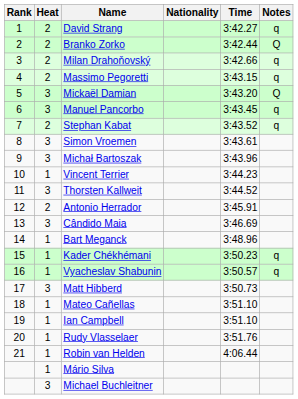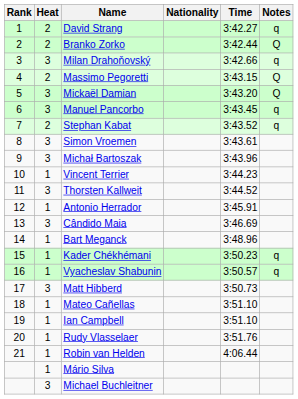 <table class="wikitable sortable" style="text-align:center">
 <tr>
 <th>Rank</th>
 <th>Heat</th>
 <th>Name</th>
 <th>Nationality</th>
 <th>Time</th>
 <th>Notes</th>
 </tr>
 <tr bgcolor=ccffcc>
 <td>1</td>
 <td>2</td>
 <td align="left"><a href='#'>David Strang</a></td>
 <td align=left></td>
 <td>3:42.27</td>
 <td>q</td>
 </tr>
 <tr bgcolor=ccffcc>
 <td>2</td>
 <td>2</td>
 <td align="left"><a href='#'>Branko Zorko</a></td>
 <td align=left></td>
 <td>3:42.44</td>
 <td>Q</td>
 </tr>
 <tr bgcolor=ddffdd>
 <td>3</td>
-<td>2</td>
+<td>3</td>
 <td align="left"><a href='#'>Milan Drahoňovský</a></td>
 <td align=left></td>
 <td>3:42.66</td>
 <td>q</td>
 </tr>
 <tr bgcolor=ddffdd>
 <td>4</td>
 <td>2</td>
 <td align="left"><a href='#'>Massimo Pegoretti</a></td>
 <td align=left></td>
 <td>3:43.15</td>
-<td>q</td>
+<td>Q</td>
 </tr>
 <tr bgcolor=ccffcc>
 <td>5</td>
 <td>3</td>
 <td align="left"><a href='#'>Mickaël Damian</a></td>
 <td align=left></td>
 <td>3:43.20</td>
 <td>Q</td>
 </tr>
 <tr bgcolor=ccffcc>
 <td>6</td>
 <td>3</td>
 <td align="left"><a href='#'>Manuel Pancorbo</a></td>
 <td align=left></td>
 <td>3:43.45</td>
 <td>q</td>
 </tr>
 <tr bgcolor=ddffdd>
 <td>7</td>
 <td>2</td>
 <td align="left"><a href='#'>Stephan Kabat</a></td>
 <td align=left></td>
 <td>3:43.52</td>
 <td>q</td>
 </tr>
 <tr>
 <td>8</td>
 <td>3</td>
 <td align="left"><a href='#'>Simon Vroemen</a></td>
 <td align=left></td>
 <td>3:43.61</td>
 <td></td>
 </tr>
 <tr>
 <td>9</td>
 <td>3</td>
 <td align="left"><a href='#'>Michał Bartoszak</a></td>
 <td align=left></td>
 <td>3:43.96</td>
 <td></td>
 </tr>
 <tr>
 <td>10</td>
 <td>1</td>
 <td align="left"><a href='#'>Vincent Terrier</a></td>
 <td align=left></td>
 <td>3:44.23</td>
 <td></td>
 </tr>
 <tr>
 <td>11</td>
 <td>3</td>
 <td align="left"><a href='#'>Thorsten Kallweit</a></td>
 <td align=left></td>
 <td>3:44.52</td>
 <td></td>
 </tr>
 <tr>
 <td>12</td>
-<td>2</td>
+<td>1</td>
 <td align="left"><a href='#'>Antonio Herrador</a></td>
 <td align=left></td>
 <td>3:45.91</td>
 <td></td>
 </tr>
 <tr>
 <td>13</td>
 <td>3</td>
 <td align="left"><a href='#'>Cândido Maia</a></td>
 <td align=left></td>
 <td>3:46.69</td>
 <td></td>
 </tr>
 <tr>
 <td>14</td>
 <td>1</td>
 <td align="left"><a href='#'>Bart Meganck</a></td>
 <td align=left></td>
 <td>3:48.96</td>
 <td></td>
 </tr>
 <tr bgcolor=ccffcc>
 <td>15</td>
 <td>1</td>
 <td align="left"><a href='#'>Kader Chékhémani</a></td>
 <td align=left></td>
 <td>3:50.23</td>
 <td>q</td>
 </tr>
 <tr bgcolor=ccffcc>
 <td>16</td>
 <td>1</td>
 <td align="left"><a href='#'>Vyacheslav Shabunin</a></td>
 <td align=left></td>
 <td>3:50.57</td>
 <td>q</td>
 </tr>
 <tr>
 <td>17</td>
 <td>3</td>
 <td align="left"><a href='#'>Matt Hibberd</a></td>
 <td align=left></td>
 <td>3:50.73</td>
 <td></td>
 </tr>
 <tr>
 <td>18</td>
 <td>1</td>
 <td align="left"><a href='#'>Mateo Cañellas</a></td>
 <td align=left></td>
 <td>3:51.10</td>
 <td></td>
 </tr>
 <tr>
 <td>19</td>
 <td>1</td>
 <td align="left"><a href='#'>Ian Campbell</a></td>
 <td align=left></td>
 <td>3:51.10</td>
 <td></td>
 </tr>
 <tr>
 <td>20</td>
 <td>1</td>
 <td align="left"><a href='#'>Rudy Vlasselaer</a></td>
 <td align=left></td>
 <td>3:51.76</td>
 <td></td>
 </tr>
 <tr>
 <td>21</td>
 <td>1</td>
 <td align="left"><a href='#'>Robin van Helden</a></td>
 <td align=left></td>
 <td>4:06.44</td>
 <td></td>
 </tr>
 <tr>
 <td></td>
 <td>1</td>
 <td align="left"><a href='#'>Mário Silva</a></td>
 <td align=left></td>
 <td></td>
 <td></td>
 </tr>
 <tr>
 <td></td>
 <td>3</td>
 <td align="left"><a href='#'>Michael Buchleitner</a></td>
 <td align=left></td>
 <td></td>
 <td></td>
 </tr>
 </table>
